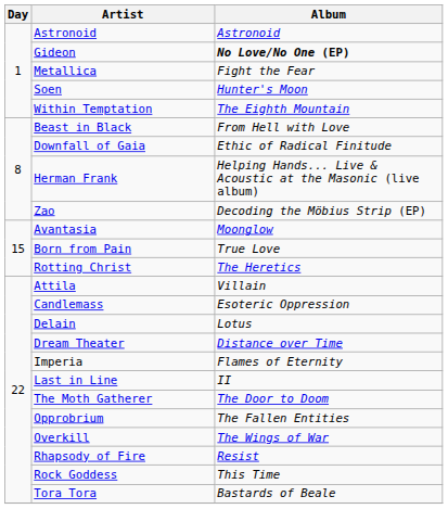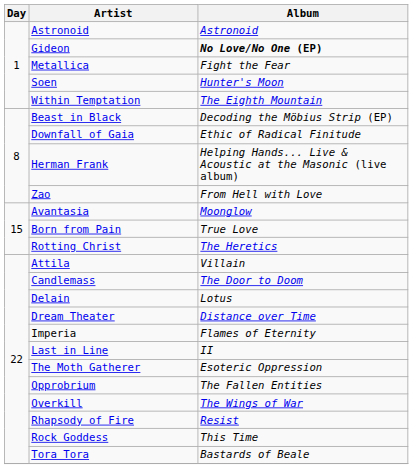 <table class="wikitable">
 <tr>
 <th style="width:20px;">Day</th>
 <th style="width:200px;">Artist</th>
 <th style="width:250px;">Album</th>
 </tr>
 <tr>
 <td style="text-align:center;" rowspan="5">1</td>
 <td><a href='#'>Astronoid</a></td>
 <td><em><a href='#'>Astronoid</a></em></td>
 </tr>
 <tr>
 <td><a href='#'>Gideon</a></td>
 <td><strong><em>No Love/No One</em> (EP)</strong></td>
 </tr>
 <tr>
 <td><a href='#'>Metallica</a></td>
 <td><em>Fight the Fear</em></td>
 </tr>
 <tr>
 <td><a href='#'>Soen</a></td>
 <td><em><a href='#'>Hunter's Moon</a></em></td>
 </tr>
 <tr>
 <td><a href='#'>Within Temptation</a></td>
 <td><em><a href='#'>The Eighth Mountain</a></em></td>
 </tr>
 <tr>
 <td style="text-align:center;" rowspan="4">8</td>
 <td><a href='#'>Beast in Black</a></td>
-<td><em>From Hell with Love</em></td>
+<td><em>Decoding the Möbius Strip</em> (EP)</td>
 </tr>
 <tr>
 <td><a href='#'>Downfall of Gaia</a></td>
 <td><em>Ethic of Radical Finitude</em></td>
 </tr>
 <tr>
 <td><a href='#'>Herman Frank</a></td>
 <td><em>Helping Hands... Live & Acoustic at the Masonic</em> (live album)</td>
 </tr>
 <tr>
 <td><a href='#'>Zao</a></td>
-<td><em>Decoding the Möbius Strip</em> (EP)</td>
+<td><em>From Hell with Love</em></td>
 </tr>
 <tr>
 <td style="text-align:center;" rowspan="3">15</td>
 <td><a href='#'>Avantasia</a></td>
 <td><em><a href='#'>Moonglow</a></em></td>
 </tr>
 <tr>
 <td><a href='#'>Born from Pain</a></td>
 <td><em>True Love</em></td>
 </tr>
 <tr>
 <td><a href='#'>Rotting Christ</a></td>
 <td><em><a href='#'>The Heretics</a></em></td>
 </tr>
 <tr>
 <td style="text-align:center;" rowspan="12">22</td>
 <td><a href='#'>Attila</a></td>
 <td><em>Villain</em></td>
 </tr>
 <tr>
 <td><a href='#'>Candlemass</a></td>
-<td><em>Esoteric Oppression</em></td>
+<td><em><a href='#'>The Door to Doom</a></em></td>
 </tr>
 <tr>
 <td><a href='#'>Delain</a></td>
 <td><em>Lotus</em></td>
 </tr>
 <tr>
 <td><a href='#'>Dream Theater</a></td>
 <td><em><a href='#'>Distance over Time</a></em></td>
 </tr>
 <tr>
 <td>Imperia</td>
 <td><em>Flames of Eternity</em></td>
 </tr>
 <tr>
 <td><a href='#'>Last in Line</a></td>
 <td><em>II</em></td>
 </tr>
 <tr>
 <td><a href='#'>The Moth Gatherer</a></td>
-<td><em><a href='#'>The Door to Doom</a></em></td>
+<td><em>Esoteric Oppression</em></td>
 </tr>
 <tr>
 <td><a href='#'>Opprobrium</a></td>
 <td><em>The Fallen Entities</em></td>
 </tr>
 <tr>
 <td><a href='#'>Overkill</a></td>
 <td><em><a href='#'>The Wings of War</a></em></td>
 </tr>
 <tr>
 <td><a href='#'>Rhapsody of Fire</a></td>
 <td><em><a href='#'>Resist</a></em></td>
 </tr>
 <tr>
 <td><a href='#'>Rock Goddess</a></td>
 <td><em>This Time</em></td>
 </tr>
 <tr>
 <td><a href='#'>Tora Tora</a></td>
 <td><em>Bastards of Beale</em></td>
 </tr>
 <tr>
 </tr>
 </table>
